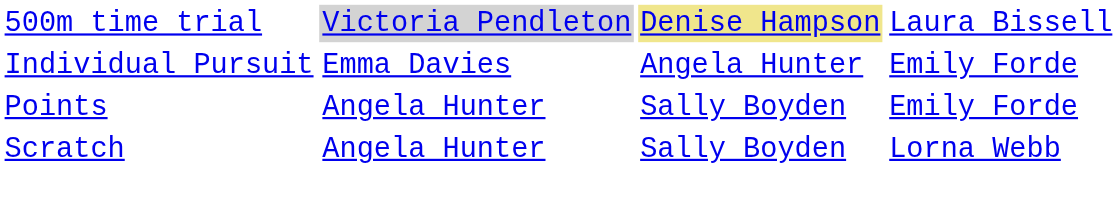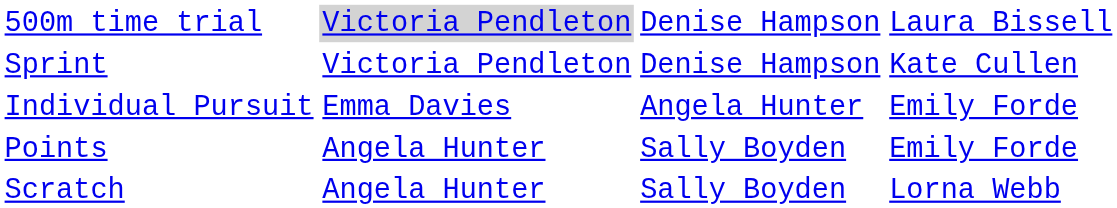 <table>
 <tr style="background:#ccc;">
 </tr>
 <tr>
 <td><a href='#'>500m time trial</a></td>
 <td style="background: lightgrey;"><a href='#'>Victoria Pendleton</a></td>
-<td style="background: khaki;"><a href='#'>Denise Hampson</a></td>
+<td><a href='#'>Denise Hampson</a></td>
 <td><a href='#'>Laura Bissell</a></td>
+</tr>
+<tr>
+<td><a href='#'>Sprint</a></td>
+<td><a href='#'>Victoria Pendleton</a></td>
+<td><a href='#'>Denise Hampson</a></td>
+<td><a href='#'>Kate Cullen</a></td>
 </tr>
 <tr>
 <td><a href='#'>Individual Pursuit</a></td>
 <td><a href='#'>Emma Davies</a></td>
 <td><a href='#'>Angela Hunter</a></td>
 <td><a href='#'>Emily Forde</a></td>
 </tr>
 <tr>
 <td><a href='#'>Points</a></td>
 <td><a href='#'>Angela Hunter</a></td>
 <td><a href='#'>Sally Boyden</a></td>
 <td><a href='#'>Emily Forde</a></td>
 </tr>
 <tr>
 <td><a href='#'>Scratch</a></td>
 <td><a href='#'>Angela Hunter</a></td>
 <td><a href='#'>Sally Boyden</a></td>
 <td><a href='#'>Lorna Webb</a></td>
 </tr>
 </table>
